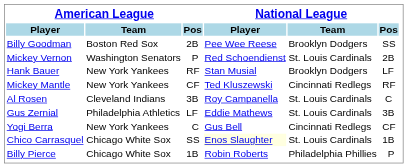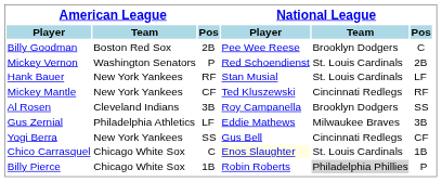 <table cellpadding="1" style="width:auto;font-size: 90%; border: 1px solid gray;">
 <tr align="center" style="font-size: larger;">
 <th colspan=3><a href='#'>American League</a></th>
 <th colspan=3><a href='#'>National League</a></th>
 </tr>
 <tr style="background:lightblue;">
 <th>Player</th>
 <th>Team</th>
 <th>Pos</th>
 <th>Player</th>
 <th>Team</th>
 <th>Pos</th>
 </tr>
 <tr>
 <td><a href='#'>Billy Goodman</a></td>
 <td>Boston Red Sox</td>
 <td> 2B</td>
 <td><a href='#'>Pee Wee Reese</a></td>
 <td>Brooklyn Dodgers</td>
-<td> SS</td>
+<td>  C</td>
 </tr>
 <tr>
 <td><a href='#'>Mickey Vernon</a></td>
 <td>Washington Senators</td>
 <td>   P</td>
 <td><a href='#'>Red Schoendienst</a></td>
 <td>St. Louis Cardinals</td>
 <td> 2B</td>
 </tr>
 <tr>
 <td><a href='#'>Hank Bauer</a></td>
 <td>New York Yankees</td>
 <td> RF</td>
 <td><a href='#'>Stan Musial</a></td>
-<td>Brooklyn Dodgers</td>
+<td>St. Louis Cardinals</td>
 <td> LF</td>
 </tr>
 <tr>
 <td><a href='#'>Mickey Mantle</a></td>
 <td>New York Yankees</td>
 <td> CF</td>
 <td><a href='#'>Ted Kluszewski</a></td>
 <td>Cincinnati Redlegs</td>
 <td> RF</td>
 </tr>
 <tr>
 <td><a href='#'>Al Rosen</a></td>
 <td>Cleveland Indians</td>
 <td> 3B</td>
 <td><a href='#'>Roy Campanella</a></td>
-<td>St. Louis Cardinals</td>
-<td>  C</td>
+<td>Brooklyn Dodgers</td>
+<td> SS</td>
 <td></td>
 </tr>
 <tr>
 <td><a href='#'>Gus Zernial</a></td>
 <td>Philadelphia Athletics</td>
 <td> LF</td>
 <td><a href='#'>Eddie Mathews</a></td>
-<td>St. Louis Cardinals</td>
+<td>Milwaukee Braves</td>
 <td> 3B</td>
 </tr>
 <tr>
 <td><a href='#'>Yogi Berra</a></td>
 <td>New York Yankees</td>
-<td>   C</td>
+<td> SS</td>
 <td><a href='#'>Gus Bell</a></td>
 <td>Cincinnati Redlegs</td>
 <td> CF</td>
 </tr>
 <tr>
 <td><a href='#'>Chico Carrasquel</a></td>
 <td>Chicago White Sox</td>
-<td> SS</td>
+<td>   C</td>
 <td style="background: lightyellow;"><a href='#'>Enos Slaughter</a></td>
 <td>St. Louis Cardinals</td>
 <td> 1B</td>
 <td></td>
 </tr>
 <tr>
 <td><a href='#'>Billy Pierce</a></td>
 <td>Chicago White Sox</td>
 <td> 1B</td>
 <td><a href='#'>Robin Roberts</a></td>
-<td>Philadelphia Phillies</td>
+<td style="background: lightgrey;">Philadelphia Phillies</td>
 <td>   P</td>
 </tr>
 <tr>
 </tr>
 </table>
